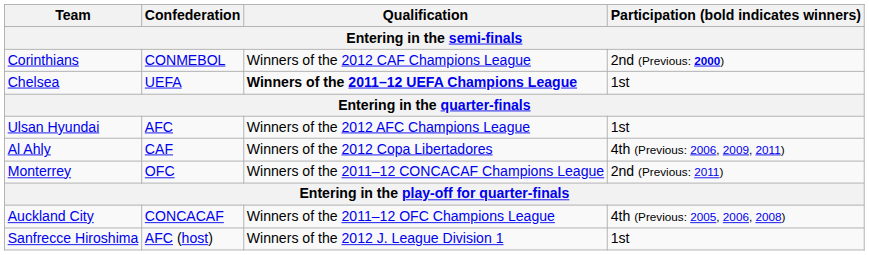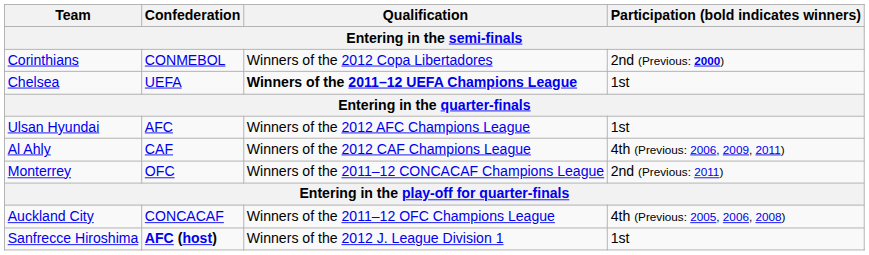 <table class="wikitable">
 <tr>
 <th>Team</th>
 <th>Confederation</th>
 <th>Qualification</th>
 <th>Participation (bold indicates winners)</th>
 </tr>
 <tr>
 <th colspan=4>Entering in the <a href='#'>semi-finals</a></th>
 </tr>
 <tr>
 <td> <a href='#'>Corinthians</a></td>
 <td><a href='#'>CONMEBOL</a></td>
-<td>Winners of the <a href='#'>2012 CAF Champions League</a></td>
+<td>Winners of the <a href='#'>2012 Copa Libertadores</a></td>
 <td>2nd <small>(Previous: <strong><a href='#'>2000</a></strong>)</small></td>
 </tr>
 <tr>
 <td> <a href='#'>Chelsea</a></td>
 <td><a href='#'>UEFA</a></td>
 <td><strong>Winners of the <a href='#'>2011–12 UEFA Champions League</a></strong></td>
 <td>1st</td>
 </tr>
 <tr>
 <th colspan=4>Entering in the <a href='#'>quarter-finals</a></th>
 </tr>
 <tr>
 <td> <a href='#'>Ulsan Hyundai</a></td>
 <td><a href='#'>AFC</a></td>
 <td>Winners of the <a href='#'>2012 AFC Champions League</a></td>
 <td>1st</td>
 </tr>
 <tr>
 <td> <a href='#'>Al Ahly</a></td>
 <td><a href='#'>CAF</a></td>
-<td>Winners of the <a href='#'>2012 Copa Libertadores</a></td>
+<td>Winners of the <a href='#'>2012 CAF Champions League</a></td>
 <td>4th <small>(Previous: <a href='#'>2006</a>, <a href='#'>2009</a>, <a href='#'>2011</a>)</small></td>
 </tr>
 <tr>
 <td> <a href='#'>Monterrey</a></td>
 <td><a href='#'>OFC</a></td>
 <td>Winners of the <a href='#'>2011–12 CONCACAF Champions League</a></td>
 <td>2nd <small>(Previous: <a href='#'>2011</a>)</small></td>
 </tr>
 <tr>
 <th colspan=4>Entering in the <a href='#'>play-off for quarter-finals</a></th>
 </tr>
 <tr>
 <td> <a href='#'>Auckland City</a></td>
 <td><a href='#'>CONCACAF</a></td>
 <td>Winners of the <a href='#'>2011–12 OFC Champions League</a></td>
 <td>4th <small>(Previous: <a href='#'>2005</a>, <a href='#'>2006</a>, <a href='#'>2008</a>) </small></td>
 </tr>
 <tr>
 <td> <a href='#'>Sanfrecce Hiroshima</a></td>
-<td><a href='#'>AFC</a> (<a href='#'>host</a>)</td>
+<td><strong><a href='#'>AFC</a> (<a href='#'>host</a>)</strong></td>
 <td>Winners of the <a href='#'>2012 J. League Division 1</a></td>
 <td>1st</td>
 </tr>
 </table>
